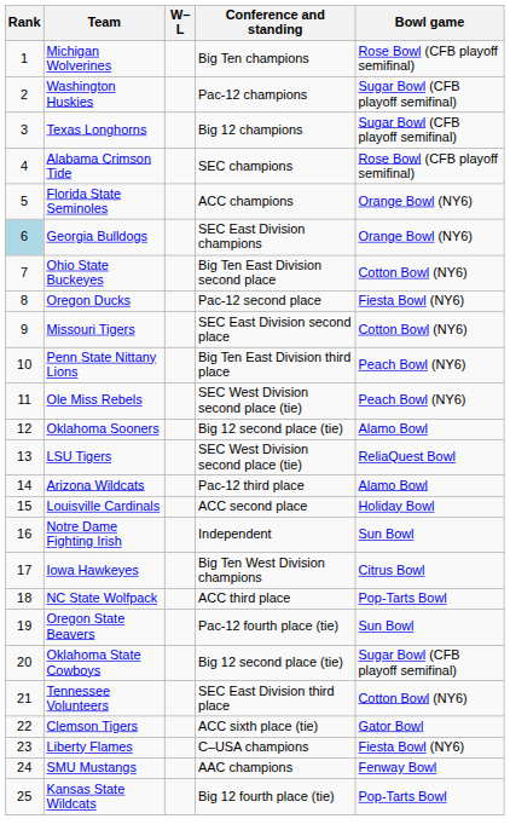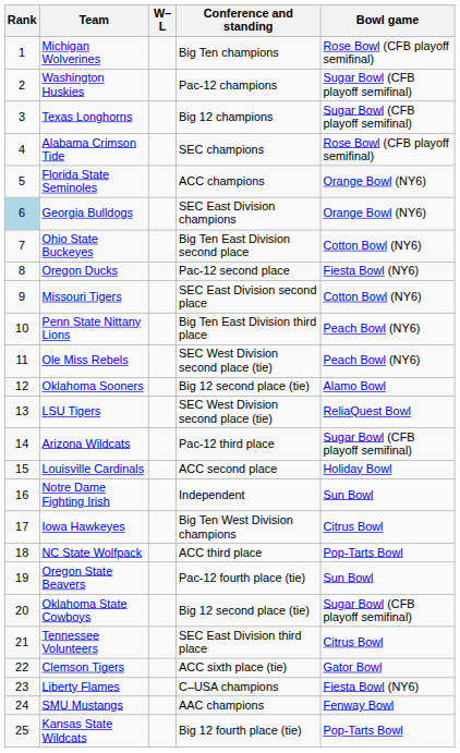 <table class="wikitable sortable">
 <tr>
 <th>Rank</th>
 <th>Team</th>
 <th>W–L</th>
 <th>Conference and standing</th>
 <th>Bowl game</th>
 </tr>
 <tr>
 <td align=center>1</td>
 <td><a href='#'>Michigan Wolverines</a></td>
 <td align="center"></td>
 <td>Big Ten champions</td>
 <td><a href='#'>Rose Bowl</a> (CFB playoff semifinal)</td>
 </tr>
 <tr>
 <td align=center>2</td>
 <td><a href='#'>Washington Huskies</a></td>
 <td align="center"></td>
 <td>Pac-12 champions</td>
 <td><a href='#'>Sugar Bowl</a> (CFB playoff semifinal)</td>
 </tr>
 <tr>
 <td align=center>3</td>
 <td><a href='#'>Texas Longhorns</a></td>
 <td align="center"></td>
 <td>Big 12 champions</td>
 <td><a href='#'>Sugar Bowl</a> (CFB playoff semifinal)</td>
 </tr>
 <tr>
 <td align=center>4</td>
 <td><a href='#'>Alabama Crimson Tide</a></td>
 <td align="center"></td>
 <td>SEC champions</td>
 <td><a href='#'>Rose Bowl</a> (CFB playoff semifinal)</td>
 </tr>
 <tr>
 <td align=center>5</td>
 <td><a href='#'>Florida State Seminoles</a></td>
 <td align="center"></td>
 <td>ACC champions</td>
 <td><a href='#'>Orange Bowl</a> (NY6)</td>
 </tr>
 <tr>
 <td align=center style="background: lightblue;">6</td>
 <td><a href='#'>Georgia Bulldogs</a></td>
 <td align="center"></td>
 <td>SEC East Division champions</td>
 <td><a href='#'>Orange Bowl</a> (NY6)</td>
 </tr>
 <tr>
 <td align=center>7</td>
 <td><a href='#'>Ohio State Buckeyes</a></td>
 <td align="center"></td>
 <td>Big Ten East Division second place</td>
 <td><a href='#'>Cotton Bowl</a> (NY6)</td>
 </tr>
 <tr>
 <td align=center>8</td>
 <td><a href='#'>Oregon Ducks</a></td>
 <td align="center"></td>
 <td>Pac-12 second place</td>
 <td><a href='#'>Fiesta Bowl</a> (NY6)</td>
 </tr>
 <tr>
 <td align=center>9</td>
 <td><a href='#'>Missouri Tigers</a></td>
 <td align="center"></td>
 <td>SEC East Division second place</td>
 <td><a href='#'>Cotton Bowl</a> (NY6)</td>
 </tr>
 <tr>
 <td align=center>10</td>
 <td><a href='#'>Penn State Nittany Lions</a></td>
 <td align="center"></td>
 <td>Big Ten East Division third place</td>
 <td><a href='#'>Peach Bowl</a> (NY6)</td>
 </tr>
 <tr>
 <td align=center>11</td>
 <td><a href='#'>Ole Miss Rebels</a></td>
 <td align="center"></td>
 <td>SEC West Division second place (tie)</td>
 <td><a href='#'>Peach Bowl</a> (NY6)</td>
 </tr>
 <tr>
 <td align=center>12</td>
 <td><a href='#'>Oklahoma Sooners</a></td>
 <td align="center"></td>
 <td>Big 12 second place (tie)</td>
 <td><a href='#'>Alamo Bowl</a></td>
 </tr>
 <tr>
 <td align=center>13</td>
 <td><a href='#'>LSU Tigers</a></td>
 <td align="center"></td>
 <td>SEC West Division second place (tie)</td>
 <td><a href='#'>ReliaQuest Bowl</a></td>
 </tr>
 <tr>
 <td align=center>14</td>
 <td><a href='#'>Arizona Wildcats</a></td>
 <td align="center"></td>
 <td>Pac-12 third place</td>
-<td><a href='#'>Alamo Bowl</a></td>
+<td><a href='#'>Sugar Bowl</a> (CFB playoff semifinal)</td>
 </tr>
 <tr>
 <td align=center>15</td>
 <td><a href='#'>Louisville Cardinals</a></td>
 <td align="center"></td>
 <td>ACC second place</td>
 <td><a href='#'>Holiday Bowl</a></td>
 </tr>
 <tr>
 <td align=center>16</td>
 <td><a href='#'>Notre Dame Fighting Irish</a></td>
 <td align="center"></td>
 <td>Independent</td>
 <td><a href='#'>Sun Bowl</a></td>
 </tr>
 <tr>
 <td align=center>17</td>
 <td><a href='#'>Iowa Hawkeyes</a></td>
 <td align="center"></td>
 <td>Big Ten West Division champions</td>
 <td><a href='#'>Citrus Bowl</a></td>
 </tr>
 <tr>
 <td align=center>18</td>
 <td><a href='#'>NC State Wolfpack</a></td>
 <td align="center"></td>
 <td>ACC third place</td>
 <td><a href='#'>Pop-Tarts Bowl</a></td>
 </tr>
 <tr>
 <td align=center>19</td>
 <td><a href='#'>Oregon State Beavers</a></td>
 <td align="center"></td>
 <td>Pac-12 fourth place (tie)</td>
 <td><a href='#'>Sun Bowl</a></td>
 </tr>
 <tr>
 <td align=center>20</td>
 <td><a href='#'>Oklahoma State Cowboys</a></td>
 <td align="center"></td>
 <td>Big 12 second place (tie)</td>
 <td><a href='#'>Sugar Bowl</a> (CFB playoff semifinal)</td>
 </tr>
 <tr>
 <td align=center>21</td>
 <td><a href='#'>Tennessee Volunteers</a></td>
 <td align="center"></td>
 <td>SEC East Division third place</td>
-<td><a href='#'>Cotton Bowl</a> (NY6)</td>
+<td><a href='#'>Citrus Bowl</a></td>
 </tr>
 <tr>
 <td align=center>22</td>
 <td><a href='#'>Clemson Tigers</a></td>
 <td align="center"></td>
 <td>ACC sixth place (tie)</td>
 <td><a href='#'>Gator Bowl</a></td>
 </tr>
 <tr>
 <td align=center>23</td>
 <td><a href='#'>Liberty Flames</a></td>
 <td align="center"></td>
 <td>C–USA champions</td>
 <td><a href='#'>Fiesta Bowl</a> (NY6)</td>
 </tr>
 <tr>
 <td align=center>24</td>
 <td><a href='#'>SMU Mustangs</a></td>
 <td align="center"></td>
 <td>AAC champions</td>
 <td><a href='#'>Fenway Bowl</a></td>
 </tr>
 <tr>
 <td align=center>25</td>
 <td><a href='#'>Kansas State Wildcats</a></td>
 <td align="center"></td>
 <td>Big 12 fourth place (tie)</td>
 <td><a href='#'>Pop-Tarts Bowl</a></td>
 </tr>
 </table>
